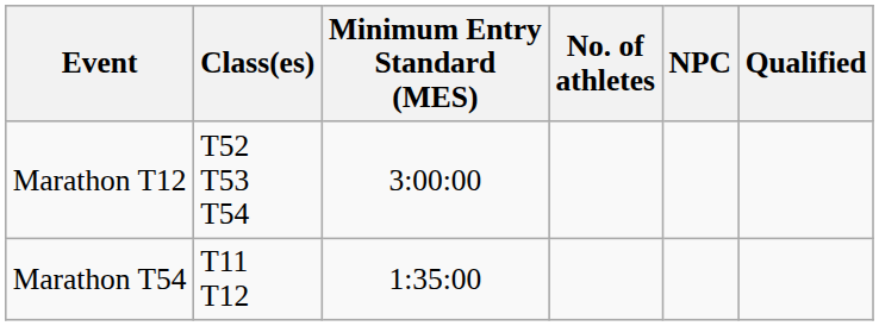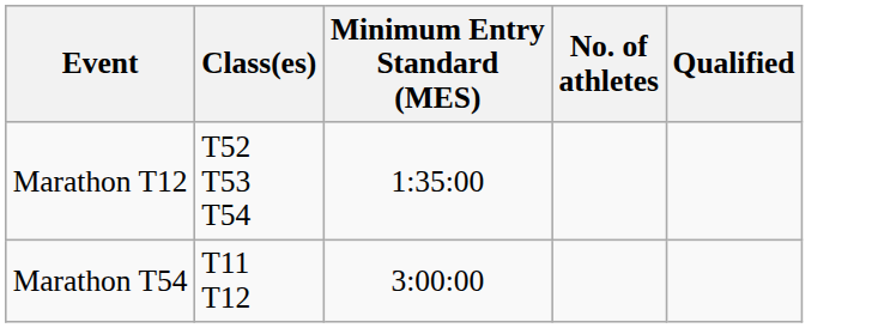 <table class="wikitable">
 <tr>
 <th>Event</th>
 <th>Class(es)</th>
 <th>Minimum Entry<br>Standard<br>(MES)</th>
 <th>No. of<br>athletes</th>
-<th>NPC</th>
 <th>Qualified</th>
 </tr>
 <tr>
 <td>Marathon T12</td>
 <td>T52<br>T53<br>T54</td>
-<td align=center>3:00:00</td>
-<td></td>
+<td align=center>1:35:00</td>
 <td></td>
 <td></td>
 </tr>
 <tr>
 <td>Marathon T54</td>
 <td>T11<br>T12</td>
-<td align=center>1:35:00</td>
-<td></td>
+<td align=center>3:00:00</td>
 <td></td>
 <td></td>
 </tr>
 </table>
